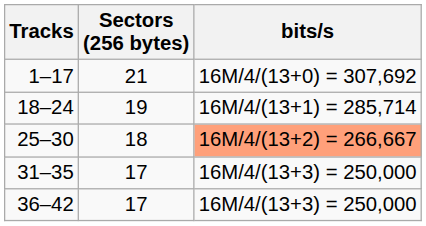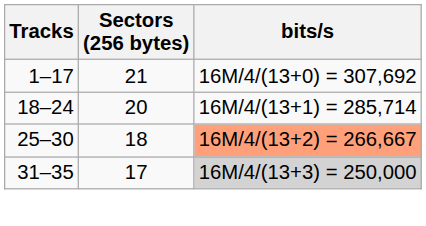 <table class="wikitable">
 <tr>
 <th>Tracks</th>
 <th>Sectors<br>(256 bytes)</th>
 <th>bits/s</th>
 </tr>
 <tr>
 <td align=right>1–17</td>
 <td align=center>21</td>
 <td>16M/4/(13+0) = 307,692</td>
 </tr>
 <tr>
 <td align=right>18–24</td>
-<td align=center>19</td>
+<td align=center>20</td>
 <td>16M/4/(13+1) = 285,714</td>
 </tr>
 <tr>
 <td align=right>25–30</td>
 <td align=center>18</td>
 <td style="background: lightsalmon;">16M/4/(13+2) = 266,667</td>
 </tr>
 <tr>
 <td align=right>31–35</td>
 <td align=center>17</td>
-<td>16M/4/(13+3) = 250,000</td>
-</tr>
-<tr>
-<td align=right>36–42</td>
-<td align=center>17</td>
-<td>16M/4/(13+3) = 250,000</td>
+<td style="background: lightgrey;">16M/4/(13+3) = 250,000</td>
 </tr>
 </table>
